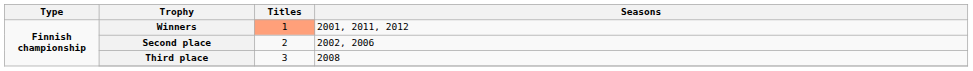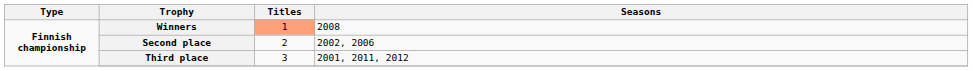 <table class="wikitable plainrowheaders" style="font-size:95%; text-align:center;">
 <tr>
 <th style="width: 1%;">Type</th>
 <th style="width: 5%;">Trophy</th>
 <th style="width: 1%;">Titles</th>
 <th style="width: 21%;">Seasons</th>
 </tr>
 <tr>
 <td scope="rowgroup" rowspan="4"><strong>Finnish championship</strong></td>
 <th scope="row">Winners</th>
 <td style="background: lightsalmon;">1</td>
-<td align="left">2001, 2011, 2012</td>
+<td align="left">2008</td>
 </tr>
 <tr>
 <th scope="row">Second place</th>
 <td>2</td>
 <td align="left">2002, 2006</td>
 </tr>
 <tr>
 <th scope="row">Third place</th>
 <td>3</td>
-<td align="left">2008</td>
+<td align="left">2001, 2011, 2012</td>
 </tr>
 <tr>
 </tr>
 </table>
